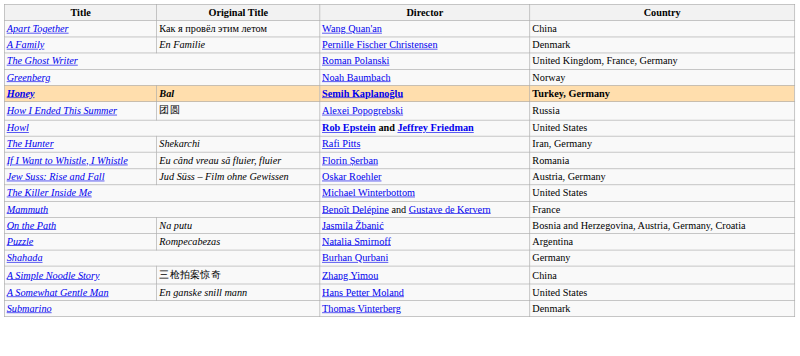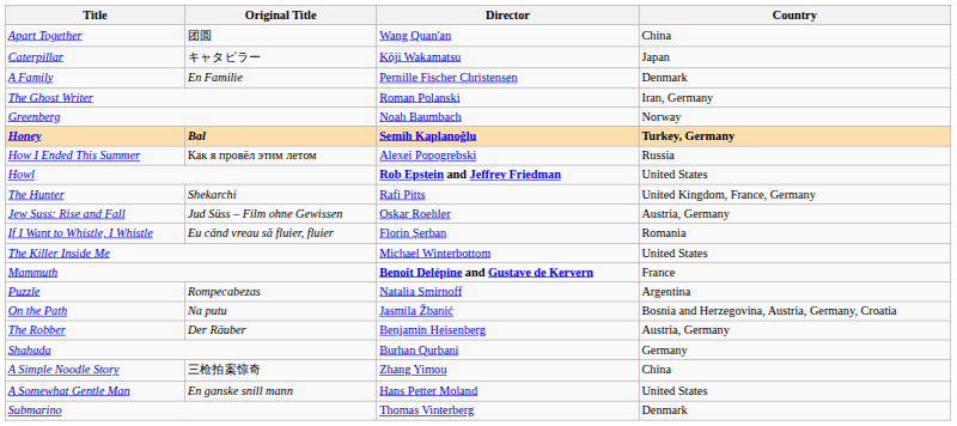 <table class="wikitable" width="78%" cellpadding="5">
 <tr>
 <th>Title</th>
 <th>Original Title</th>
 <th>Director</th>
 <th>Country</th>
 </tr>
 <tr>
 <td><em><a href='#'>Apart Together</a></em></td>
-<td>Как я провёл этим летом</td>
+<td>团圆</td>
 <td><a href='#'>Wang Quan'an</a></td>
 <td>China</td>
+</tr>
+<tr>
+<td><em><a href='#'>Caterpillar</a></em></td>
+<td>キャタピラー</td>
+<td><a href='#'>Kōji Wakamatsu</a></td>
+<td>Japan</td>
 </tr>
 <tr>
 <td><em><a href='#'>A Family</a></em></td>
 <td><em>En Familie</em></td>
 <td><a href='#'>Pernille Fischer Christensen</a></td>
 <td>Denmark</td>
 </tr>
 <tr>
 <td colspan="2"><em><a href='#'>The Ghost Writer</a></em></td>
 <td><a href='#'>Roman Polanski</a></td>
-<td>United Kingdom, France, Germany</td>
+<td>Iran, Germany</td>
 </tr>
 <tr>
 <td colspan="2"><em><a href='#'>Greenberg</a></em></td>
 <td><a href='#'>Noah Baumbach</a></td>
 <td>Norway</td>
 </tr>
 <tr style="background:#FFDEAD;">
 <td><em><a href='#'><strong>Honey</strong></a></em></td>
 <td><strong><em>Bal</em></strong></td>
 <td><strong><a href='#'>Semih Kaplanoğlu</a></strong></td>
 <td><strong>Turkey, Germany</strong></td>
 </tr>
 <tr>
 <td><em><a href='#'>How I Ended This Summer</a></em></td>
-<td>团圆</td>
+<td>Как я провёл этим летом</td>
 <td><a href='#'>Alexei Popogrebski</a></td>
 <td>Russia</td>
 </tr>
 <tr>
 <td colspan="2"><em><a href='#'>Howl</a></em></td>
 <td><strong><a href='#'>Rob Epstein</a> and <a href='#'>Jeffrey Friedman</a></strong></td>
 <td>United States</td>
 </tr>
 <tr>
 <td><em><a href='#'>The Hunter</a></em></td>
 <td><em>Shekarchi</em></td>
 <td><a href='#'>Rafi Pitts</a></td>
-<td>Iran, Germany</td>
+<td>United Kingdom, France, Germany</td>
+</tr>
+<tr>
+<td><em><a href='#'>Jew Suss: Rise and Fall</a></em></td>
+<td><em>Jud Süss – Film ohne Gewissen</em></td>
+<td><a href='#'>Oskar Roehler</a></td>
+<td>Austria, Germany</td>
 </tr>
 <tr>
 <td><em><a href='#'>If I Want to Whistle, I Whistle</a></em></td>
 <td><em>Eu când vreau să fluier, fluier</em></td>
 <td><a href='#'>Florin Șerban</a></td>
 <td>Romania</td>
 </tr>
 <tr>
-<td><em><a href='#'>Jew Suss: Rise and Fall</a></em></td>
-<td><em>Jud Süss – Film ohne Gewissen</em></td>
-<td><a href='#'>Oskar Roehler</a></td>
-<td>Austria, Germany</td>
-</tr>
-<tr>
 <td colspan="2"><em><a href='#'>The Killer Inside Me</a></em></td>
 <td><a href='#'>Michael Winterbottom</a></td>
 <td>United States</td>
 </tr>
 <tr>
 <td colspan="2"><em><a href='#'>Mammuth</a></em></td>
-<td><a href='#'>Benoît Delépine</a> and <a href='#'>Gustave de Kervern</a></td>
+<td><strong><a href='#'>Benoît Delépine</a> and <a href='#'>Gustave de Kervern</a></strong></td>
 <td>France</td>
+</tr>
+<tr>
+<td><em><a href='#'>Puzzle</a></em></td>
+<td><em>Rompecabezas</em></td>
+<td><a href='#'>Natalia Smirnoff</a></td>
+<td>Argentina</td>
 </tr>
 <tr>
 <td><em><a href='#'>On the Path</a></em></td>
 <td><em>Na putu</em></td>
 <td><a href='#'>Jasmila Žbanić</a></td>
 <td>Bosnia and Herzegovina, Austria, Germany, Croatia</td>
 </tr>
 <tr>
-<td><em><a href='#'>Puzzle</a></em></td>
-<td><em>Rompecabezas</em></td>
-<td><a href='#'>Natalia Smirnoff</a></td>
-<td>Argentina</td>
+<td><em><a href='#'>The Robber</a></em></td>
+<td><em>Der Räuber</em></td>
+<td><a href='#'>Benjamin Heisenberg</a></td>
+<td>Austria, Germany</td>
 </tr>
 <tr>
 <td colspan="2"><em><a href='#'>Shahada</a></em></td>
 <td><a href='#'>Burhan Qurbani</a></td>
 <td>Germany</td>
 </tr>
 <tr>
 <td><em><a href='#'>A Simple Noodle Story</a></em></td>
 <td>三枪拍案惊奇</td>
 <td><a href='#'>Zhang Yimou</a></td>
 <td>China</td>
 </tr>
 <tr>
 <td><em><a href='#'>A Somewhat Gentle Man</a></em></td>
 <td><em>En ganske snill mann</em></td>
 <td><a href='#'>Hans Petter Moland</a></td>
 <td>United States</td>
 </tr>
 <tr>
 <td colspan="2"><em><a href='#'>Submarino</a></em></td>
 <td><a href='#'>Thomas Vinterberg</a></td>
 <td>Denmark</td>
 </tr>
 </table>
